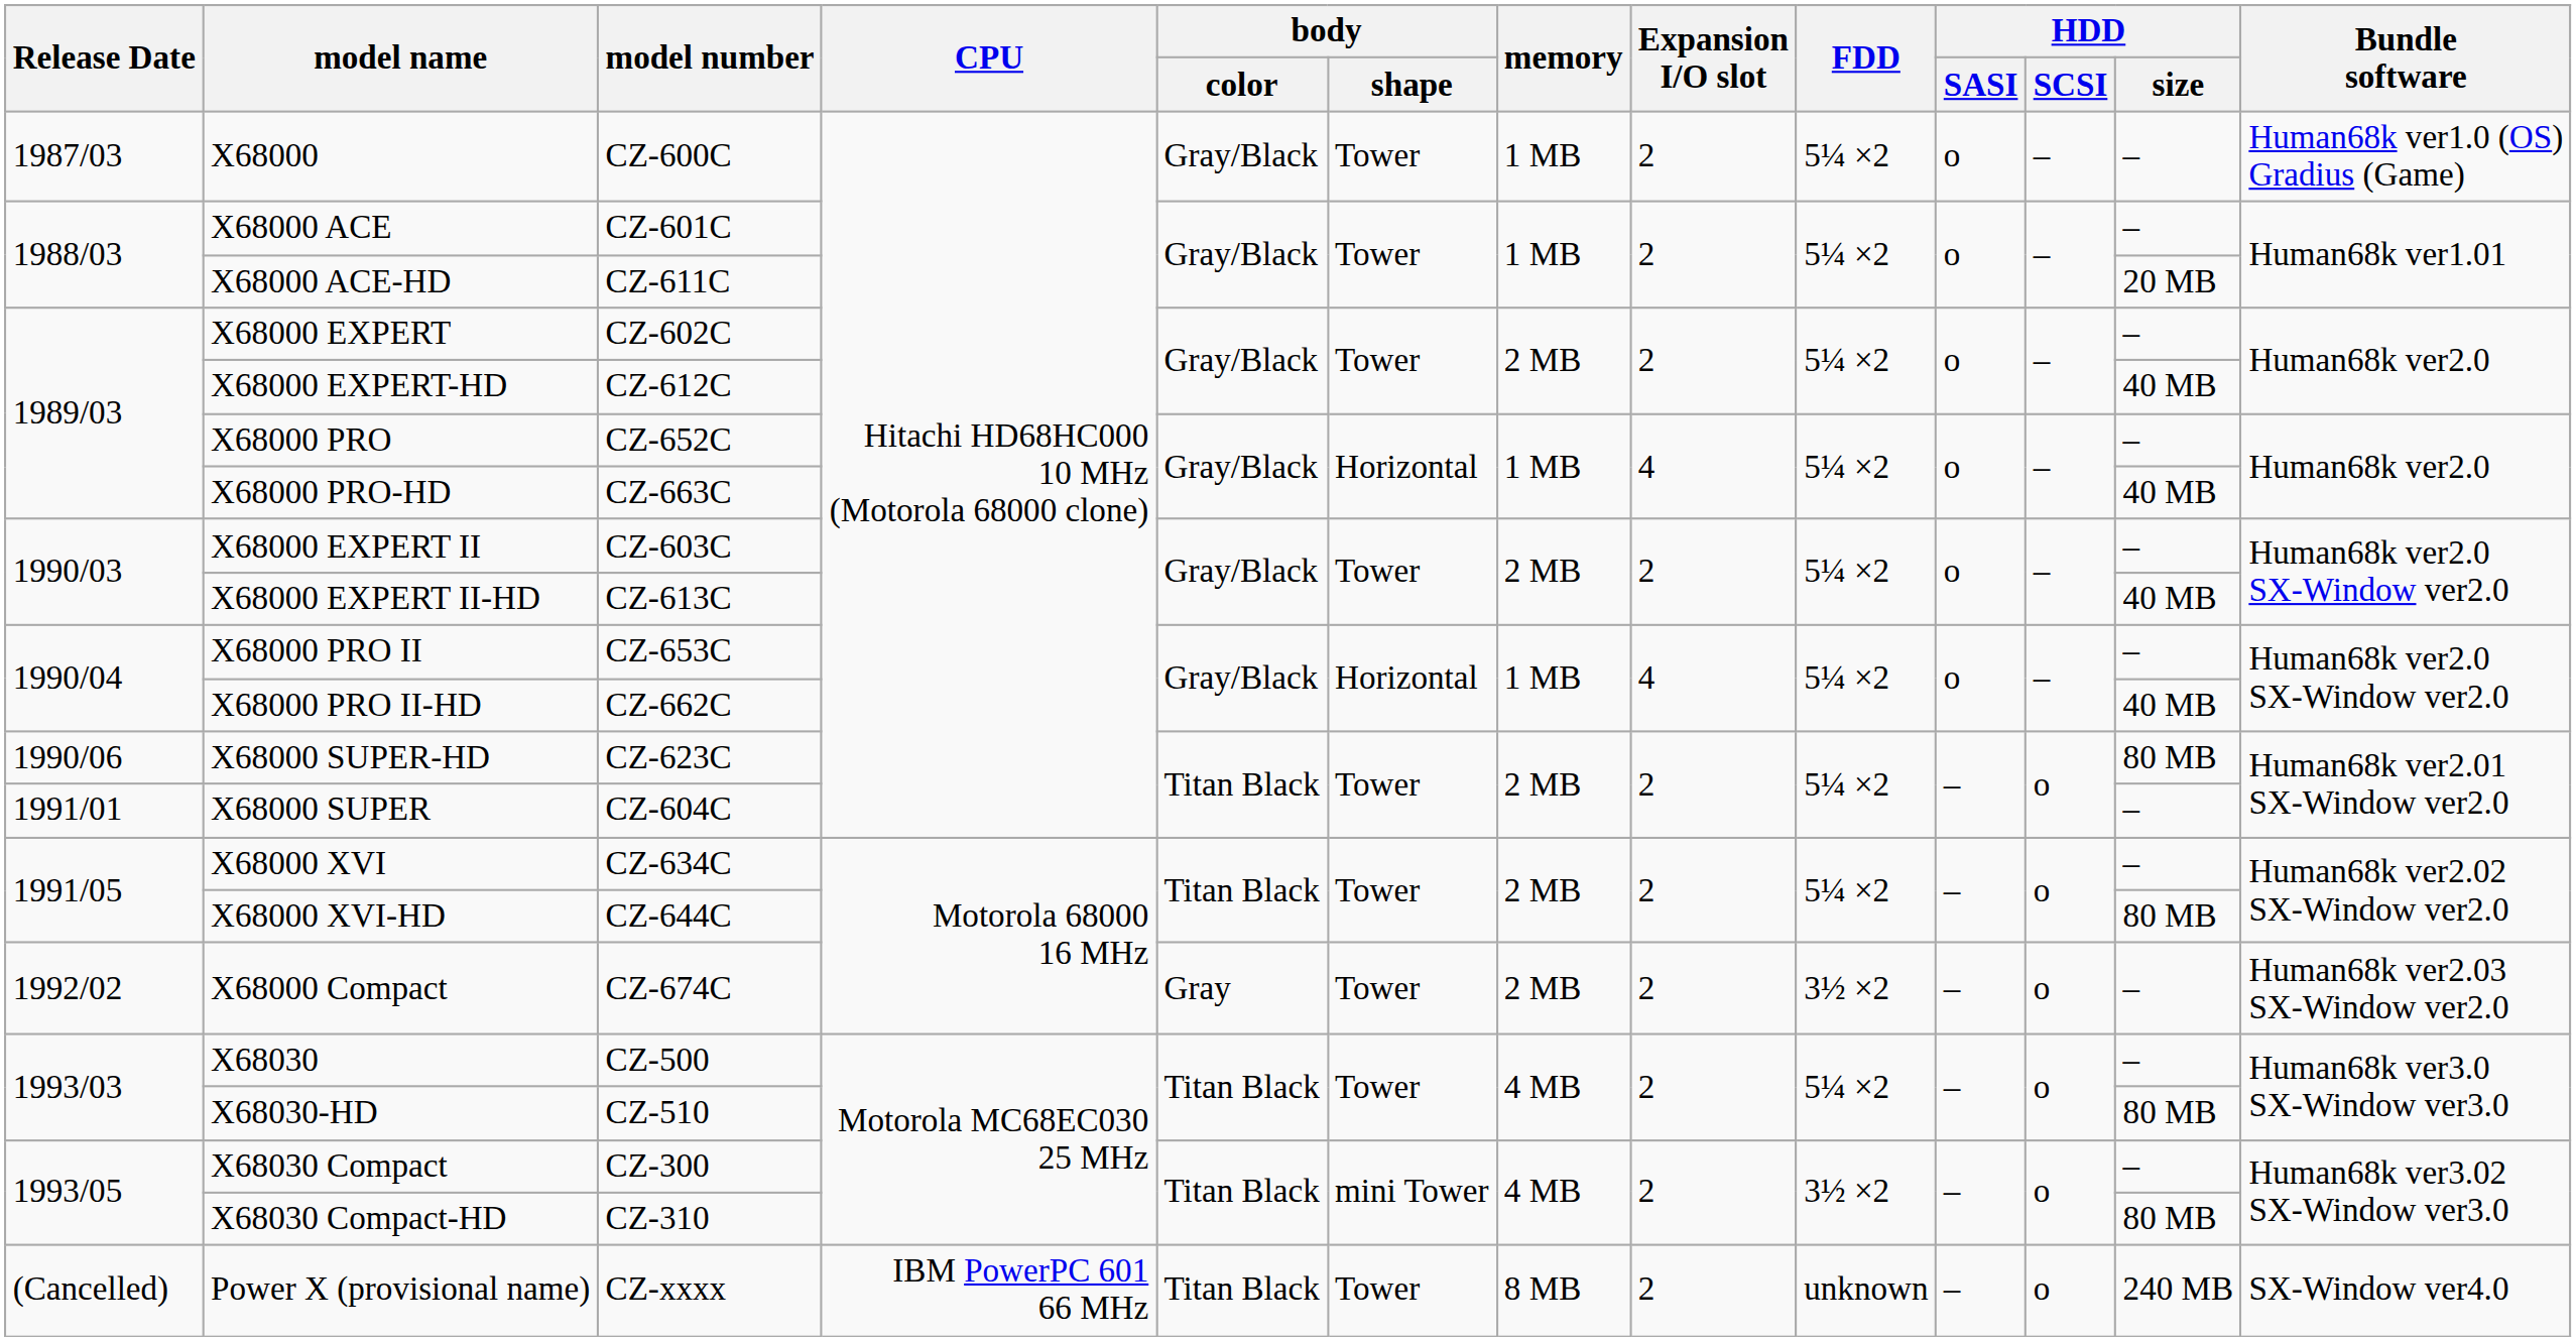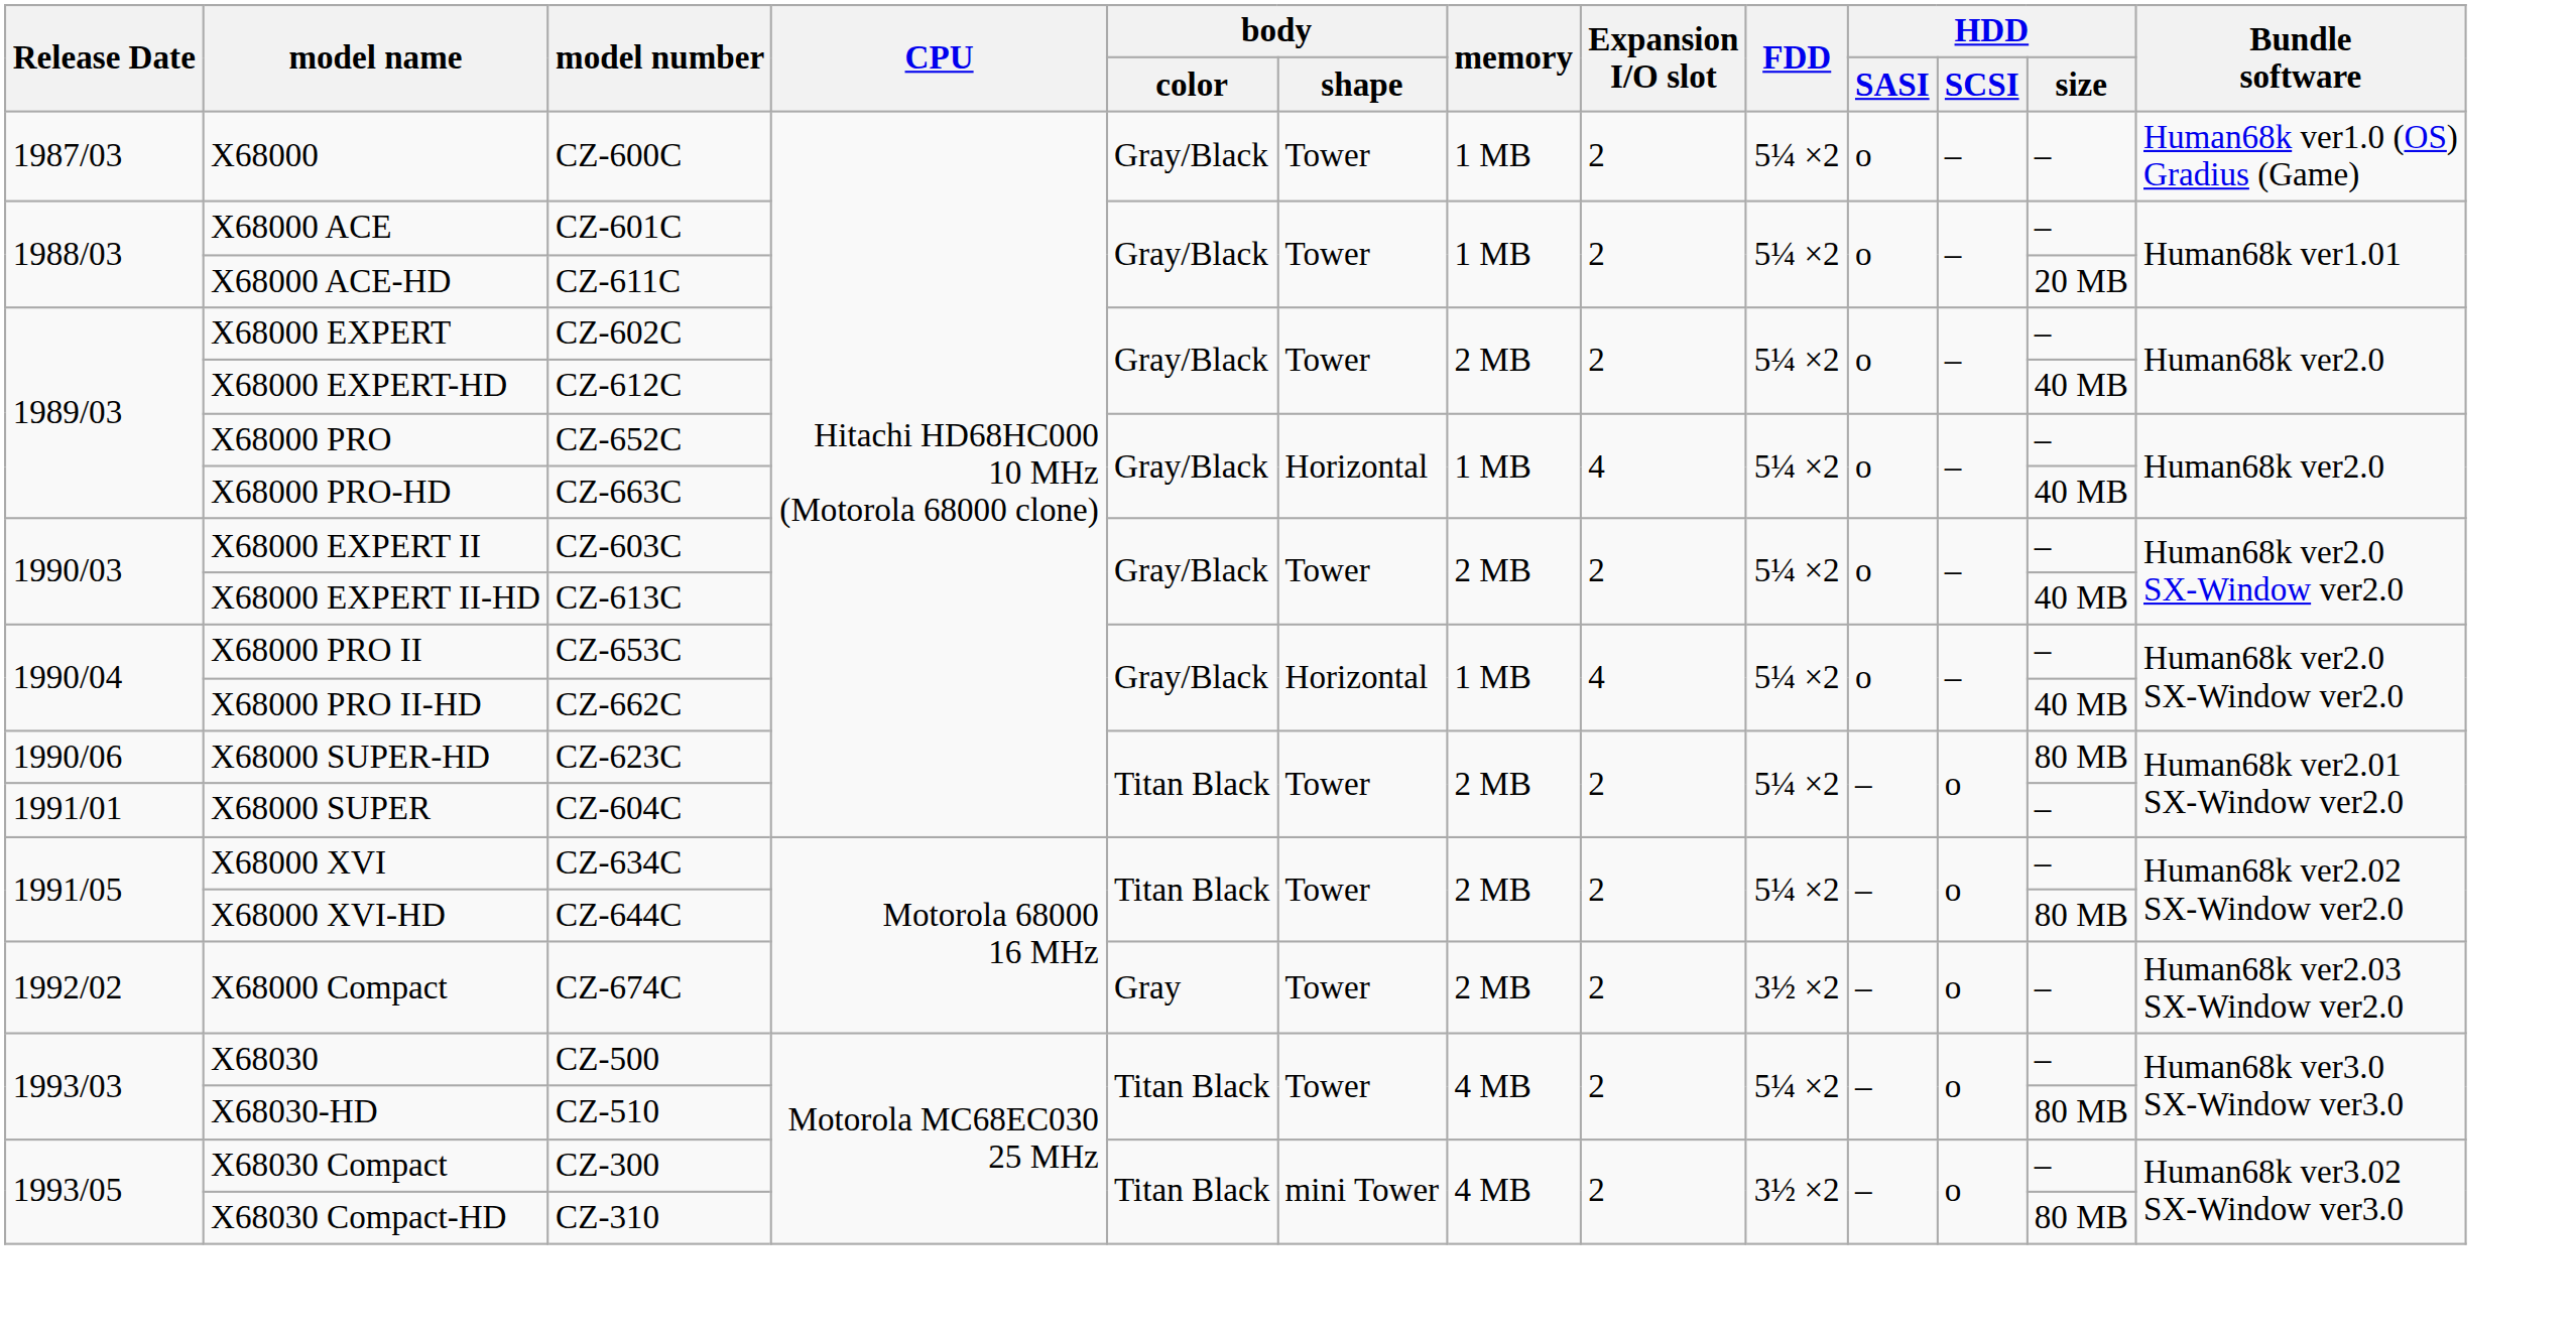 <table class="wikitable">
 <tr>
 <th rowspan="2">Release Date</th>
 <th rowspan="2">model name</th>
 <th rowspan="2">model number</th>
 <th rowspan="2"><a href='#'>CPU</a></th>
 <th colspan="2">body</th>
 <th rowspan="2">memory</th>
 <th rowspan="2">Expansion<br>I/O slot</th>
 <th rowspan="2"><a href='#'>FDD</a></th>
 <th colspan="3"><a href='#'>HDD</a></th>
 <th rowspan="2">Bundle<br>software</th>
 </tr>
 <tr>
 <th>color</th>
 <th>shape</th>
 <th><a href='#'>SASI</a></th>
 <th><a href='#'>SCSI</a></th>
 <th>size</th>
 </tr>
 <tr>
 <td nowrap>1987/03</td>
 <td style="text-align:left">X68000</td>
 <td nowrap>CZ-600C</td>
 <td rowspan="13" style="text-align:right">Hitachi HD68HC000<br>10 MHz<br>(Motorola 68000 clone)</td>
 <td>Gray/Black</td>
 <td>Tower</td>
 <td>1 MB</td>
 <td>2</td>
 <td>5¼ ×2</td>
 <td>o</td>
 <td>–</td>
 <td>–</td>
 <td><a href='#'>Human68k</a> ver1.0 (<a href='#'>OS</a>)<br><a href='#'>Gradius</a> (Game)</td>
 </tr>
 <tr>
 <td rowspan="2">1988/03</td>
 <td style="text-align:left">X68000 ACE</td>
 <td style="text-align:left">CZ-601C</td>
 <td rowspan="2">Gray/Black</td>
 <td rowspan="2">Tower</td>
 <td rowspan="2">1 MB</td>
 <td rowspan="2">2</td>
 <td rowspan="2">5¼ ×2</td>
 <td rowspan="2">o</td>
 <td rowspan="2">–</td>
 <td>–</td>
 <td rowspan="2">Human68k ver1.01</td>
 </tr>
 <tr>
 <td style="text-align:left">X68000 ACE-HD</td>
 <td style="text-align:left">CZ-611C</td>
 <td>20 MB</td>
 </tr>
 <tr>
 <td rowspan="4">1989/03</td>
 <td style="text-align:left">X68000 EXPERT</td>
 <td style="text-align:left">CZ-602C</td>
 <td rowspan="2">Gray/Black</td>
 <td rowspan="2">Tower</td>
 <td rowspan="2">2 MB</td>
 <td rowspan="2">2</td>
 <td rowspan="2">5¼ ×2</td>
 <td rowspan="2">o</td>
 <td rowspan="2">–</td>
 <td>–</td>
 <td rowspan="2">Human68k ver2.0</td>
 </tr>
 <tr>
 <td style="text-align:left">X68000 EXPERT-HD</td>
 <td style="text-align:left">CZ-612C</td>
 <td>40 MB</td>
 </tr>
 <tr>
 <td style="text-align:left">X68000 PRO</td>
 <td style="text-align:left">CZ-652C</td>
 <td rowspan="2">Gray/Black</td>
 <td rowspan="2">Horizontal</td>
 <td rowspan="2">1 MB</td>
 <td rowspan="2">4</td>
 <td rowspan="2">5¼ ×2</td>
 <td rowspan="2">o</td>
 <td rowspan="2">–</td>
 <td>–</td>
 <td rowspan="2">Human68k ver2.0</td>
 </tr>
 <tr>
 <td style="text-align:left">X68000 PRO-HD</td>
 <td style="text-align:left">CZ-663C</td>
 <td>40 MB</td>
 </tr>
 <tr>
 <td rowspan="2">1990/03</td>
 <td style="text-align:left">X68000 EXPERT II</td>
 <td style="text-align:left">CZ-603C</td>
 <td rowspan="2">Gray/Black</td>
 <td rowspan="2">Tower</td>
 <td rowspan="2">2 MB</td>
 <td rowspan="2">2</td>
 <td rowspan="2">5¼ ×2</td>
 <td rowspan="2">o</td>
 <td rowspan="2">–</td>
 <td>–</td>
 <td rowspan="2">Human68k ver2.0<br><a href='#'>SX-Window</a> ver2.0</td>
 </tr>
 <tr>
 <td style="text-align:left">X68000 EXPERT II-HD</td>
 <td style="text-align:left">CZ-613C</td>
 <td>40 MB</td>
 </tr>
 <tr>
 <td rowspan="2">1990/04</td>
 <td style="text-align:left">X68000 PRO II</td>
 <td style="text-align:left">CZ-653C</td>
 <td rowspan="2">Gray/Black</td>
 <td rowspan="2">Horizontal</td>
 <td rowspan="2">1 MB</td>
 <td rowspan="2">4</td>
 <td rowspan="2">5¼ ×2</td>
 <td rowspan="2">o</td>
 <td rowspan="2">–</td>
 <td>–</td>
 <td rowspan="2">Human68k ver2.0<br>SX-Window ver2.0</td>
 </tr>
 <tr>
 <td style="text-align:left">X68000 PRO II-HD</td>
 <td style="text-align:left">CZ-662C</td>
 <td>40 MB</td>
 </tr>
 <tr>
 <td>1990/06</td>
 <td style="text-align:left">X68000 SUPER-HD</td>
 <td style="text-align:left">CZ-623C</td>
 <td rowspan="2">Titan Black</td>
 <td rowspan="2">Tower</td>
 <td rowspan="2">2 MB</td>
 <td rowspan="2">2</td>
 <td rowspan="2">5¼ ×2</td>
 <td rowspan="2">–</td>
 <td rowspan="2">o</td>
 <td>80 MB</td>
 <td rowspan="2">Human68k ver2.01<br>SX-Window ver2.0</td>
 </tr>
 <tr>
 <td>1991/01</td>
 <td style="text-align:left">X68000 SUPER</td>
 <td style="text-align:left">CZ-604C</td>
 <td>–</td>
 </tr>
 <tr>
 <td rowspan="2">1991/05</td>
 <td style="text-align:left">X68000 XVI</td>
 <td style="text-align:left">CZ-634C</td>
 <td rowspan="3" style="text-align:right">Motorola 68000<br>16 MHz</td>
 <td rowspan="2">Titan Black</td>
 <td rowspan="2">Tower</td>
 <td rowspan="2">2 MB</td>
 <td rowspan="2">2</td>
 <td rowspan="2">5¼ ×2</td>
 <td rowspan="2">–</td>
 <td rowspan="2">o</td>
 <td>–</td>
 <td rowspan="2">Human68k ver2.02<br>SX-Window ver2.0</td>
 </tr>
 <tr>
 <td style="text-align:left">X68000 XVI-HD</td>
 <td style="text-align:left">CZ-644C</td>
 <td>80 MB</td>
 </tr>
 <tr>
 <td>1992/02</td>
 <td style="text-align:left">X68000 Compact</td>
 <td style="text-align:left">CZ-674C</td>
 <td>Gray</td>
 <td>Tower</td>
 <td>2 MB</td>
 <td>2</td>
 <td>3½ ×2</td>
 <td>–</td>
 <td>o</td>
 <td>–</td>
 <td style="text-align:left">Human68k ver2.03<br>SX-Window ver2.0</td>
 </tr>
 <tr>
 <td rowspan="2">1993/03</td>
 <td style="text-align:left">X68030</td>
 <td style="text-align:left">CZ-500</td>
 <td rowspan="4" style="text-align:right">Motorola MC68EC030<br>25 MHz</td>
 <td rowspan="2">Titan Black</td>
 <td rowspan="2">Tower</td>
 <td rowspan="2">4 MB</td>
 <td rowspan="2">2</td>
 <td rowspan="2">5¼ ×2</td>
 <td rowspan="2">–</td>
 <td rowspan="2">o</td>
 <td>–</td>
 <td rowspan="2">Human68k ver3.0<br>SX-Window ver3.0</td>
 </tr>
 <tr>
 <td style="text-align:left">X68030-HD</td>
 <td style="text-align:left">CZ-510</td>
 <td>80 MB</td>
 </tr>
 <tr>
 <td rowspan="2">1993/05</td>
 <td style="text-align:left">X68030 Compact</td>
 <td style="text-align:left">CZ-300</td>
 <td rowspan="2">Titan Black</td>
 <td rowspan="2">mini Tower</td>
 <td rowspan="2">4 MB</td>
 <td rowspan="2">2</td>
 <td rowspan="2">3½ ×2</td>
 <td rowspan="2">–</td>
 <td rowspan="2">o</td>
 <td>–</td>
 <td rowspan="2">Human68k ver3.02<br>SX-Window ver3.0</td>
 </tr>
 <tr>
 <td style="text-align:left">X68030 Compact-HD</td>
 <td style="text-align:left">CZ-310</td>
 <td>80 MB</td>
 </tr>
-<tr>
-<td>(Cancelled)</td>
-<td style="text-align:left">Power X (provisional name)</td>
-<td style="text-align:left">CZ-xxxx</td>
-<td style="text-align:right">IBM <a href='#'>PowerPC 601</a><br>66 MHz</td>
-<td>Titan Black</td>
-<td>Tower</td>
-<td>8 MB</td>
-<td>2</td>
-<td>unknown</td>
-<td>–</td>
-<td>o</td>
-<td>240 MB</td>
-<td style="text-align:left">SX-Window ver4.0</td>
-</tr>
 </table>
